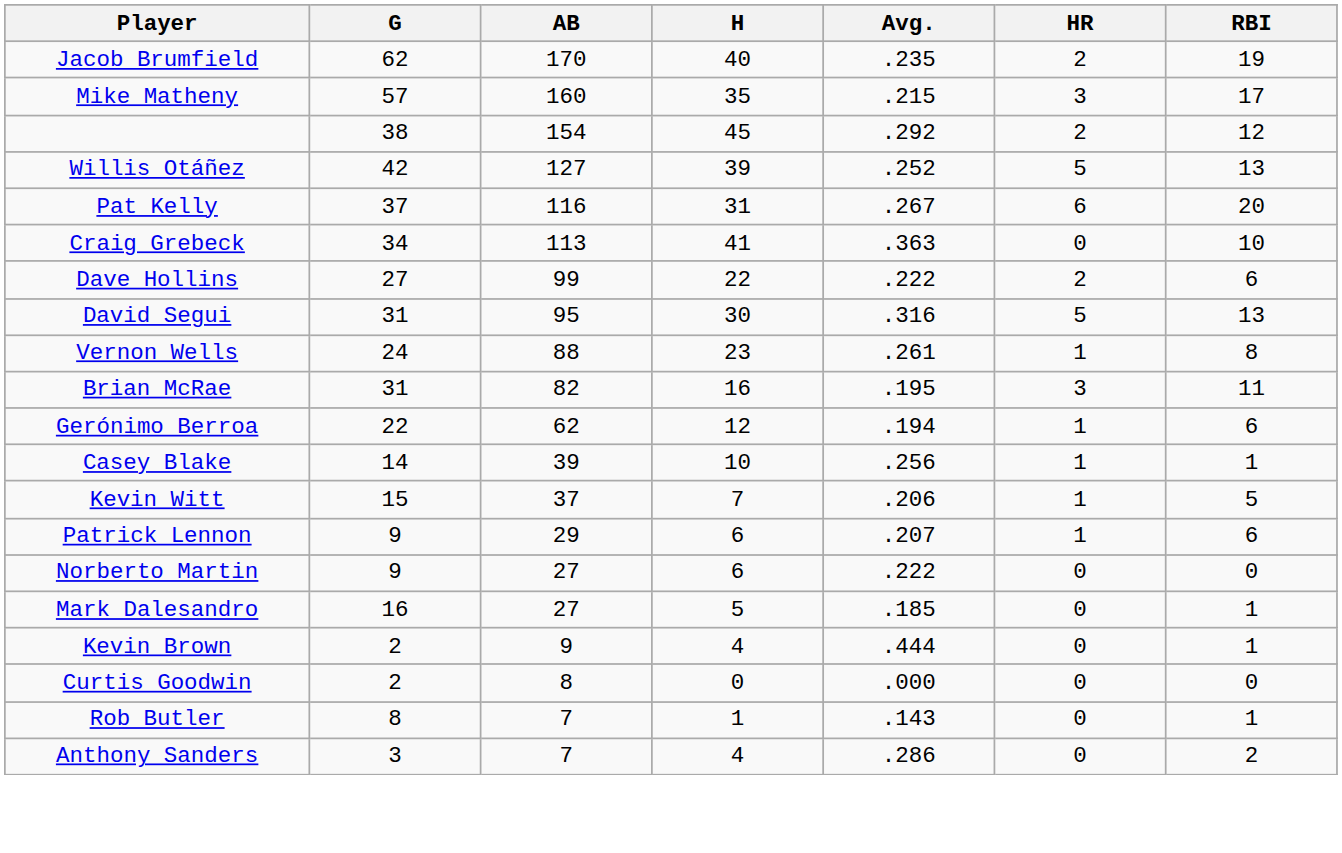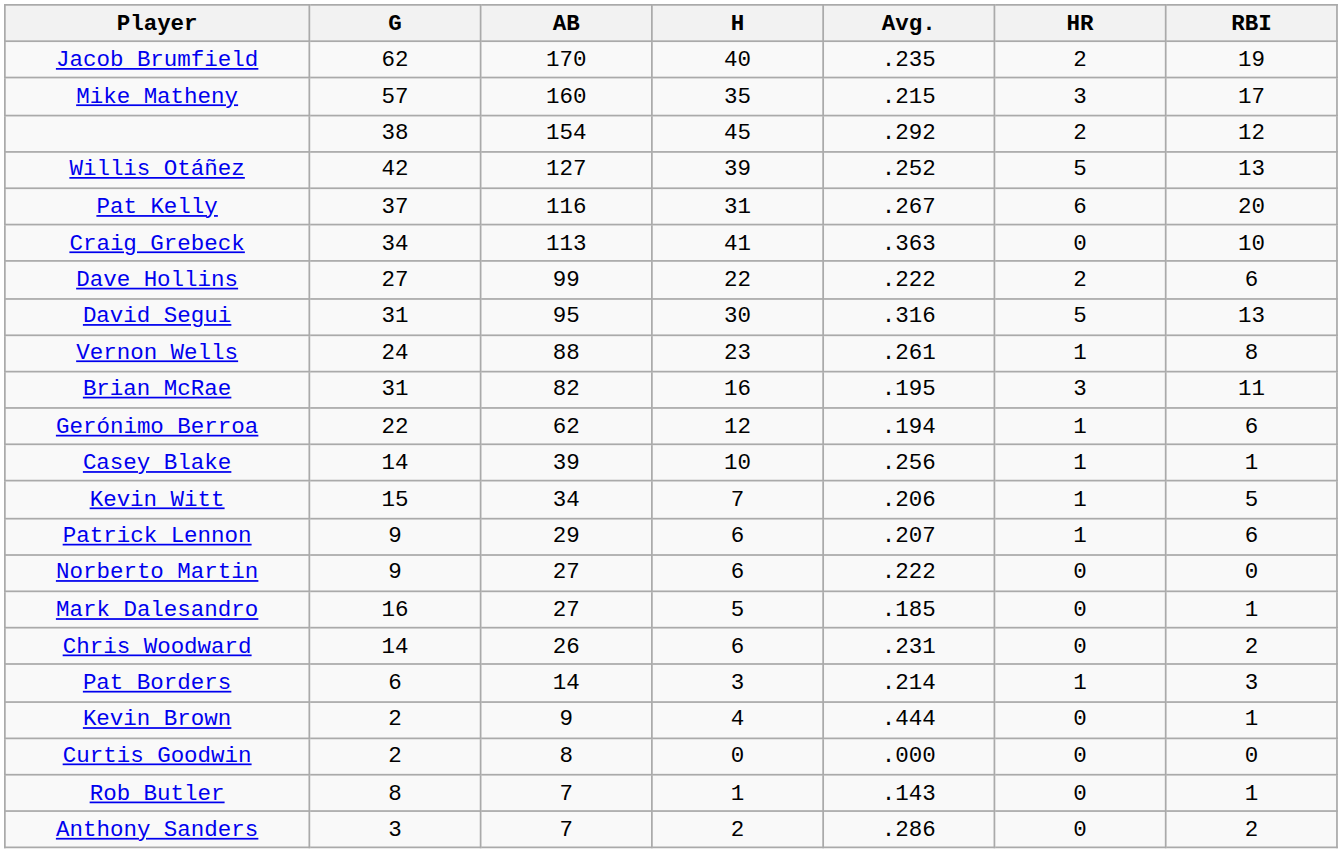 <table class="wikitable sortable">
 <tr>
 <th bgcolor="#DDDDFF" width="16%">Player</th>
 <th bgcolor="#DDDDFF" width="9%">G</th>
 <th bgcolor="#DDDDFF" width="9%">AB</th>
 <th bgcolor="#DDDDFF" width="9%">H</th>
 <th bgcolor="#DDDDFF" width="9%">Avg.</th>
 <th bgcolor="#DDDDFF" width="9%">HR</th>
 <th bgcolor="#DDDDFF" width="9%">RBI</th>
 </tr>
 <tr align="center">
 <td><a href='#'>Jacob Brumfield</a></td>
 <td>62</td>
 <td>170</td>
 <td>40</td>
 <td>.235</td>
 <td>2</td>
 <td>19</td>
 </tr>
 <tr align=center>
 <td><a href='#'>Mike Matheny</a></td>
 <td>57</td>
 <td>160</td>
 <td>35</td>
 <td>.215</td>
 <td>3</td>
 <td>17</td>
 </tr>
 <tr align=center>
 <td></td>
 <td>38</td>
 <td>154</td>
 <td>45</td>
 <td>.292</td>
 <td>2</td>
 <td>12</td>
 </tr>
 <tr align="center">
 <td><a href='#'>Willis Otáñez</a></td>
 <td>42</td>
 <td>127</td>
 <td>39</td>
 <td>.252</td>
 <td>5</td>
 <td>13</td>
 </tr>
 <tr align=center>
 <td><a href='#'>Pat Kelly</a></td>
 <td>37</td>
 <td>116</td>
 <td>31</td>
 <td>.267</td>
 <td>6</td>
 <td>20</td>
 </tr>
 <tr align=center>
 <td><a href='#'>Craig Grebeck</a></td>
 <td>34</td>
 <td>113</td>
 <td>41</td>
 <td>.363</td>
 <td>0</td>
 <td>10</td>
 </tr>
 <tr align=center>
 <td><a href='#'>Dave Hollins</a></td>
 <td>27</td>
 <td>99</td>
 <td>22</td>
 <td>.222</td>
 <td>2</td>
 <td>6</td>
 </tr>
 <tr align=center>
 <td><a href='#'>David Segui</a></td>
 <td>31</td>
 <td>95</td>
 <td>30</td>
 <td>.316</td>
 <td>5</td>
 <td>13</td>
 </tr>
 <tr align=center>
 <td><a href='#'>Vernon Wells</a></td>
 <td>24</td>
 <td>88</td>
 <td>23</td>
 <td>.261</td>
 <td>1</td>
 <td>8</td>
 </tr>
 <tr align=center>
 <td><a href='#'>Brian McRae</a></td>
 <td>31</td>
 <td>82</td>
 <td>16</td>
 <td>.195</td>
 <td>3</td>
 <td>11</td>
 </tr>
 <tr align=center>
 <td><a href='#'>Gerónimo Berroa</a></td>
 <td>22</td>
 <td>62</td>
 <td>12</td>
 <td>.194</td>
 <td>1</td>
 <td>6</td>
 </tr>
 <tr align=center>
 <td><a href='#'>Casey Blake</a></td>
 <td>14</td>
 <td>39</td>
 <td>10</td>
 <td>.256</td>
 <td>1</td>
 <td>1</td>
 </tr>
 <tr align=center>
 <td><a href='#'>Kevin Witt</a></td>
 <td>15</td>
-<td>37</td>
+<td>34</td>
 <td>7</td>
 <td>.206</td>
 <td>1</td>
 <td>5</td>
 </tr>
 <tr align=center>
 <td><a href='#'>Patrick Lennon</a></td>
 <td>9</td>
 <td>29</td>
 <td>6</td>
 <td>.207</td>
 <td>1</td>
 <td>6</td>
 </tr>
 <tr align=center>
 <td><a href='#'>Norberto Martin</a></td>
 <td>9</td>
 <td>27</td>
 <td>6</td>
 <td>.222</td>
 <td>0</td>
 <td>0</td>
 </tr>
 <tr align=center>
 <td><a href='#'>Mark Dalesandro</a></td>
 <td>16</td>
 <td>27</td>
 <td>5</td>
 <td>.185</td>
 <td>0</td>
 <td>1</td>
 </tr>
 <tr align=center>
+<td><a href='#'>Chris Woodward</a></td>
+<td>14</td>
+<td>26</td>
+<td>6</td>
+<td>.231</td>
+<td>0</td>
+<td>2</td>
+</tr>
+<tr align=center>
+<td><a href='#'>Pat Borders</a></td>
+<td>6</td>
+<td>14</td>
+<td>3</td>
+<td>.214</td>
+<td>1</td>
+<td>3</td>
+</tr>
+<tr align=center>
 <td><a href='#'>Kevin Brown</a></td>
 <td>2</td>
 <td>9</td>
 <td>4</td>
 <td>.444</td>
 <td>0</td>
 <td>1</td>
 </tr>
 <tr align=center>
 <td><a href='#'>Curtis Goodwin</a></td>
 <td>2</td>
 <td>8</td>
 <td>0</td>
 <td>.000</td>
 <td>0</td>
 <td>0</td>
 </tr>
 <tr align=center>
 <td><a href='#'>Rob Butler</a></td>
 <td>8</td>
 <td>7</td>
 <td>1</td>
 <td>.143</td>
 <td>0</td>
 <td>1</td>
 </tr>
 <tr align=center>
 <td><a href='#'>Anthony Sanders</a></td>
 <td>3</td>
 <td>7</td>
-<td>4</td>
+<td>2</td>
 <td>.286</td>
 <td>0</td>
 <td>2</td>
 </tr>
 </table>
